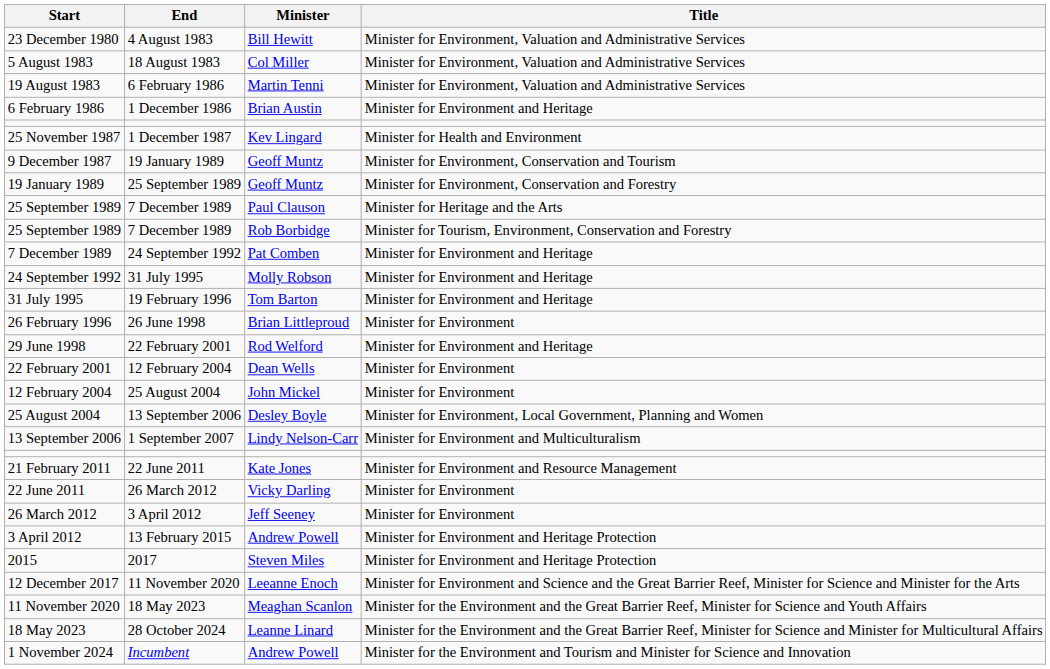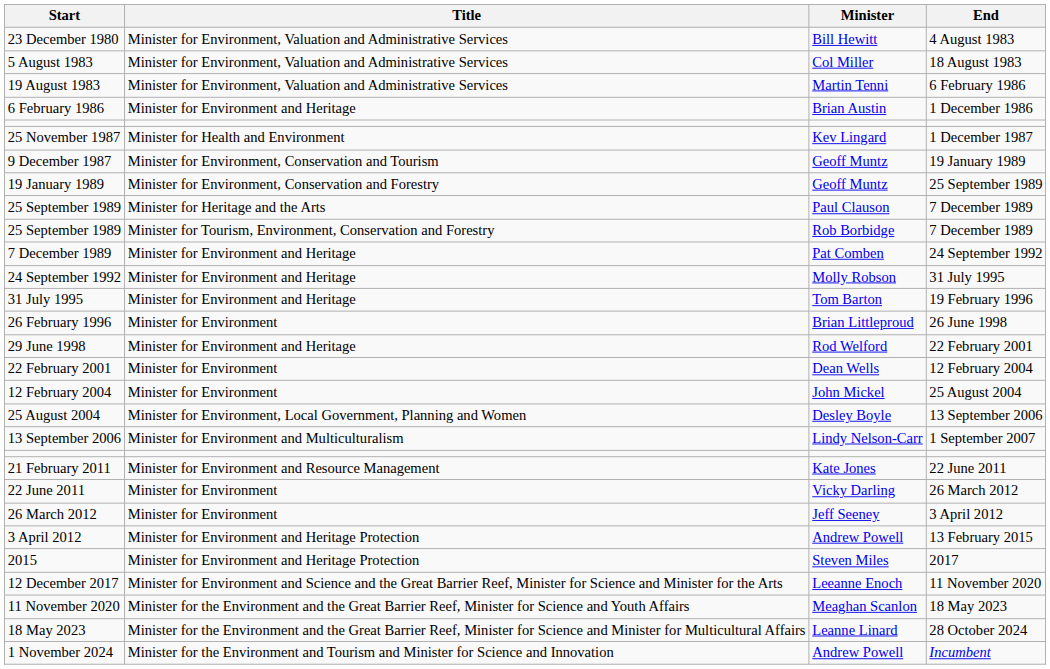 <table class="wikitable">
 <tr>
 <th>Start</th>
+<th>Title</th>
+<th>Minister</th>
 <th>End</th>
-<th>Minister</th>
-<th>Title</th>
 </tr>
 <tr>
 <td>23 December 1980</td>
+<td>Minister for Environment, Valuation and Administrative Services</td>
+<td><a href='#'>Bill Hewitt</a></td>
 <td>4 August 1983</td>
-<td><a href='#'>Bill Hewitt</a></td>
-<td>Minister for Environment, Valuation and Administrative Services</td>
 </tr>
 <tr>
 <td>5 August 1983</td>
+<td>Minister for Environment, Valuation and Administrative Services</td>
+<td><a href='#'>Col Miller</a></td>
 <td>18 August 1983</td>
-<td><a href='#'>Col Miller</a></td>
-<td>Minister for Environment, Valuation and Administrative Services</td>
 </tr>
 <tr>
 <td>19 August 1983</td>
+<td>Minister for Environment, Valuation and Administrative Services</td>
+<td><a href='#'>Martin Tenni</a></td>
 <td>6 February 1986</td>
-<td><a href='#'>Martin Tenni</a></td>
-<td>Minister for Environment, Valuation and Administrative Services</td>
 </tr>
 <tr>
 <td>6 February 1986</td>
+<td>Minister for Environment and Heritage</td>
+<td><a href='#'>Brian Austin</a></td>
 <td>1 December 1986</td>
-<td><a href='#'>Brian Austin</a></td>
-<td>Minister for Environment and Heritage</td>
 </tr>
 <tr>
 <td></td>
 <td></td>
 <td></td>
 <td></td>
 </tr>
 <tr>
 <td>25 November 1987</td>
+<td>Minister for Health and Environment</td>
+<td><a href='#'>Kev Lingard</a></td>
 <td>1 December 1987</td>
-<td><a href='#'>Kev Lingard</a></td>
-<td>Minister for Health and Environment</td>
 </tr>
 <tr>
 <td>9 December 1987</td>
+<td>Minister for Environment, Conservation and Tourism</td>
+<td><a href='#'>Geoff Muntz</a></td>
 <td>19 January 1989</td>
-<td><a href='#'>Geoff Muntz</a></td>
-<td>Minister for Environment, Conservation and Tourism</td>
 </tr>
 <tr>
 <td>19 January 1989</td>
+<td>Minister for Environment, Conservation and Forestry</td>
+<td><a href='#'>Geoff Muntz</a></td>
 <td>25 September 1989</td>
-<td><a href='#'>Geoff Muntz</a></td>
-<td>Minister for Environment, Conservation and Forestry</td>
 </tr>
 <tr>
 <td>25 September 1989</td>
+<td>Minister for Heritage and the Arts</td>
+<td><a href='#'>Paul Clauson</a></td>
 <td>7 December 1989</td>
-<td><a href='#'>Paul Clauson</a></td>
-<td>Minister for Heritage and the Arts</td>
 </tr>
 <tr>
 <td>25 September 1989</td>
+<td>Minister for Tourism, Environment, Conservation and Forestry</td>
+<td><a href='#'>Rob Borbidge</a></td>
 <td>7 December 1989</td>
-<td><a href='#'>Rob Borbidge</a></td>
-<td>Minister for Tourism, Environment, Conservation and Forestry</td>
 </tr>
 <tr>
 <td>7 December 1989</td>
+<td>Minister for Environment and Heritage</td>
+<td><a href='#'>Pat Comben</a></td>
 <td>24 September 1992</td>
-<td><a href='#'>Pat Comben</a></td>
-<td>Minister for Environment and Heritage</td>
 </tr>
 <tr>
 <td>24 September 1992</td>
+<td>Minister for Environment and Heritage</td>
+<td><a href='#'>Molly Robson</a></td>
 <td>31 July 1995</td>
-<td><a href='#'>Molly Robson</a></td>
-<td>Minister for Environment and Heritage</td>
 </tr>
 <tr>
 <td>31 July 1995</td>
+<td>Minister for Environment and Heritage</td>
+<td><a href='#'>Tom Barton</a></td>
 <td>19 February 1996</td>
-<td><a href='#'>Tom Barton</a></td>
-<td>Minister for Environment and Heritage</td>
 </tr>
 <tr>
 <td>26 February 1996</td>
+<td>Minister for Environment</td>
+<td><a href='#'>Brian Littleproud</a></td>
 <td>26 June 1998</td>
-<td><a href='#'>Brian Littleproud</a></td>
-<td>Minister for Environment</td>
 </tr>
 <tr>
 <td>29 June 1998</td>
+<td>Minister for Environment and Heritage</td>
+<td><a href='#'>Rod Welford</a></td>
 <td>22 February 2001</td>
-<td><a href='#'>Rod Welford</a></td>
-<td>Minister for Environment and Heritage</td>
 </tr>
 <tr>
 <td>22 February 2001</td>
+<td>Minister for Environment</td>
+<td><a href='#'>Dean Wells</a></td>
 <td>12 February 2004</td>
-<td><a href='#'>Dean Wells</a></td>
-<td>Minister for Environment</td>
 </tr>
 <tr>
 <td>12 February 2004</td>
+<td>Minister for Environment</td>
+<td><a href='#'>John Mickel</a></td>
 <td>25 August 2004</td>
-<td><a href='#'>John Mickel</a></td>
-<td>Minister for Environment</td>
 </tr>
 <tr>
 <td>25 August 2004</td>
+<td>Minister for Environment, Local Government, Planning and Women</td>
+<td><a href='#'>Desley Boyle</a></td>
 <td>13 September 2006</td>
-<td><a href='#'>Desley Boyle</a></td>
-<td>Minister for Environment, Local Government, Planning and Women</td>
 </tr>
 <tr>
 <td>13 September 2006</td>
+<td>Minister for Environment and Multiculturalism</td>
+<td><a href='#'>Lindy Nelson-Carr</a></td>
 <td>1 September 2007</td>
-<td><a href='#'>Lindy Nelson-Carr</a></td>
-<td>Minister for Environment and Multiculturalism</td>
 </tr>
 <tr>
 <td></td>
 <td></td>
 <td></td>
 <td></td>
 </tr>
 <tr>
 <td>21 February 2011</td>
+<td>Minister for Environment and Resource Management</td>
+<td><a href='#'>Kate Jones</a></td>
 <td>22 June 2011</td>
-<td><a href='#'>Kate Jones</a></td>
-<td>Minister for Environment and Resource Management</td>
 </tr>
 <tr>
 <td>22 June 2011</td>
+<td>Minister for Environment</td>
+<td><a href='#'>Vicky Darling</a></td>
 <td>26 March 2012</td>
-<td><a href='#'>Vicky Darling</a></td>
-<td>Minister for Environment</td>
 </tr>
 <tr>
 <td>26 March 2012</td>
+<td>Minister for Environment</td>
+<td><a href='#'>Jeff Seeney</a></td>
 <td>3 April 2012</td>
-<td><a href='#'>Jeff Seeney</a></td>
-<td>Minister for Environment</td>
 </tr>
 <tr>
 <td>3 April 2012</td>
+<td>Minister for Environment and Heritage Protection</td>
+<td><a href='#'>Andrew Powell</a></td>
 <td>13 February 2015</td>
-<td><a href='#'>Andrew Powell</a></td>
-<td>Minister for Environment and Heritage Protection</td>
 </tr>
 <tr>
 <td>2015</td>
+<td>Minister for Environment and Heritage Protection</td>
+<td><a href='#'>Steven Miles</a></td>
 <td>2017</td>
-<td><a href='#'>Steven Miles</a></td>
-<td>Minister for Environment and Heritage Protection</td>
 </tr>
 <tr>
 <td>12 December 2017</td>
+<td>Minister for Environment and Science and the Great Barrier Reef, Minister for Science and Minister for the Arts</td>
+<td><a href='#'>Leeanne Enoch</a></td>
 <td>11 November 2020</td>
-<td><a href='#'>Leeanne Enoch</a></td>
-<td>Minister for Environment and Science and the Great Barrier Reef, Minister for Science and Minister for the Arts</td>
 </tr>
 <tr>
 <td>11 November 2020</td>
+<td>Minister for the Environment and the Great Barrier Reef, Minister for Science and Youth Affairs</td>
+<td><a href='#'>Meaghan Scanlon</a></td>
 <td>18 May 2023</td>
-<td><a href='#'>Meaghan Scanlon</a></td>
-<td>Minister for the Environment and the Great Barrier Reef, Minister for Science and Youth Affairs</td>
 </tr>
 <tr>
 <td>18 May 2023</td>
+<td>Minister for the Environment and the Great Barrier Reef, Minister for Science and Minister for Multicultural Affairs</td>
+<td><a href='#'>Leanne Linard</a></td>
 <td>28 October 2024</td>
-<td><a href='#'>Leanne Linard</a></td>
-<td>Minister for the Environment and the Great Barrier Reef, Minister for Science and Minister for Multicultural Affairs</td>
 </tr>
 <tr>
 <td>1 November 2024</td>
+<td>Minister for the Environment and Tourism and Minister for Science and Innovation</td>
+<td><a href='#'>Andrew Powell</a></td>
 <td><em><a href='#'>Incumbent</a></em></td>
-<td><a href='#'>Andrew Powell</a></td>
-<td>Minister for the Environment and Tourism and Minister for Science and Innovation</td>
 </tr>
 </table>
